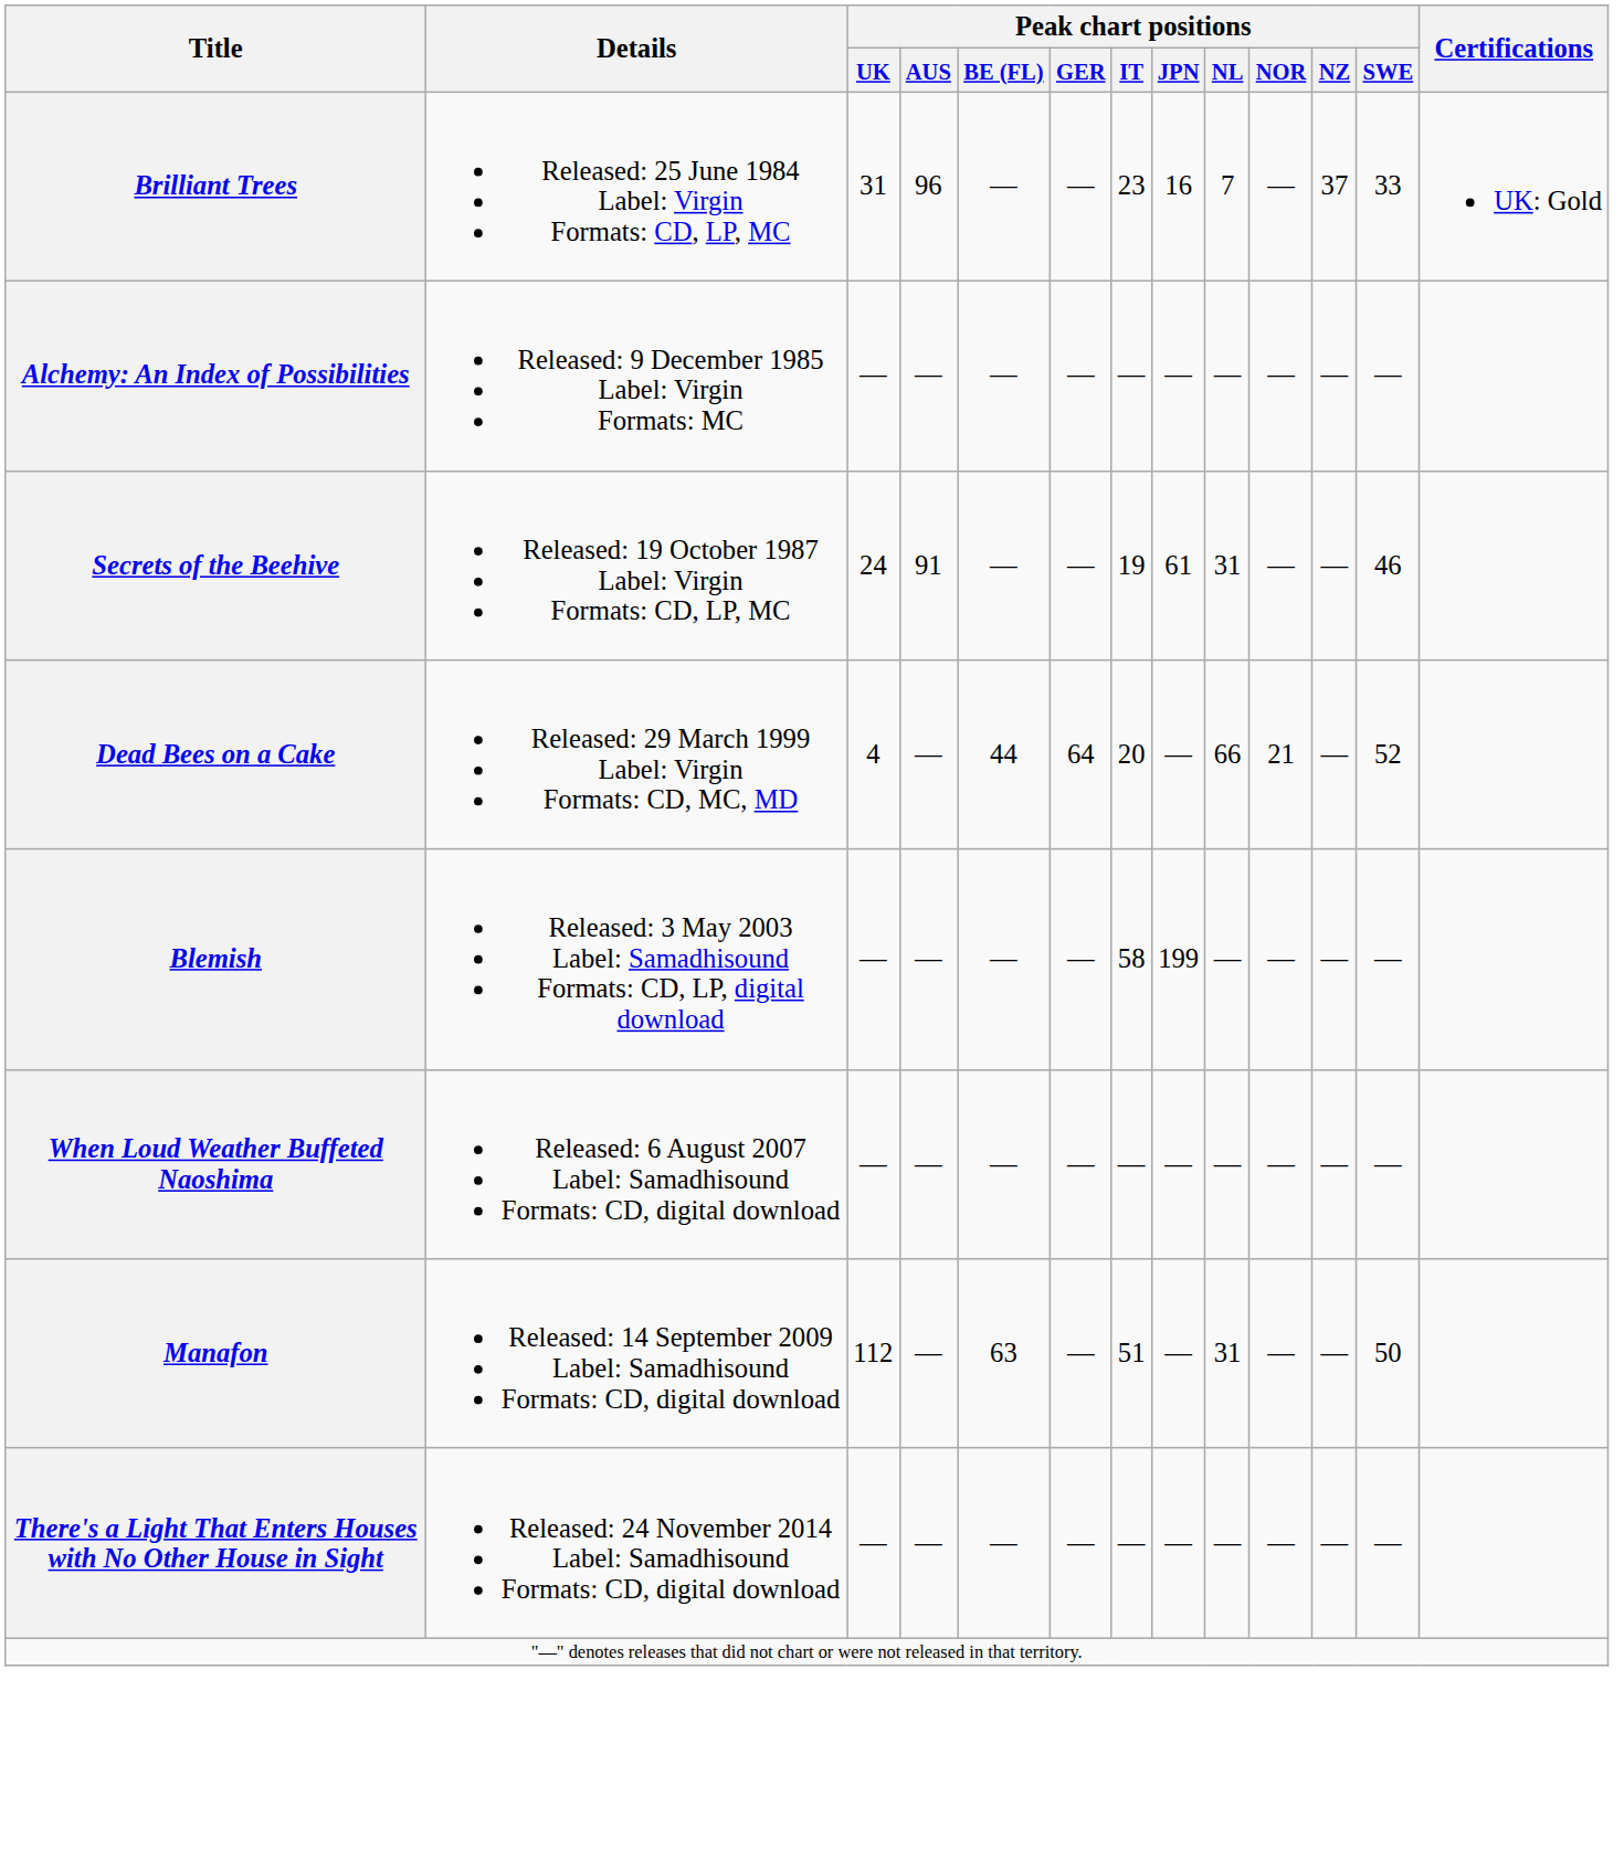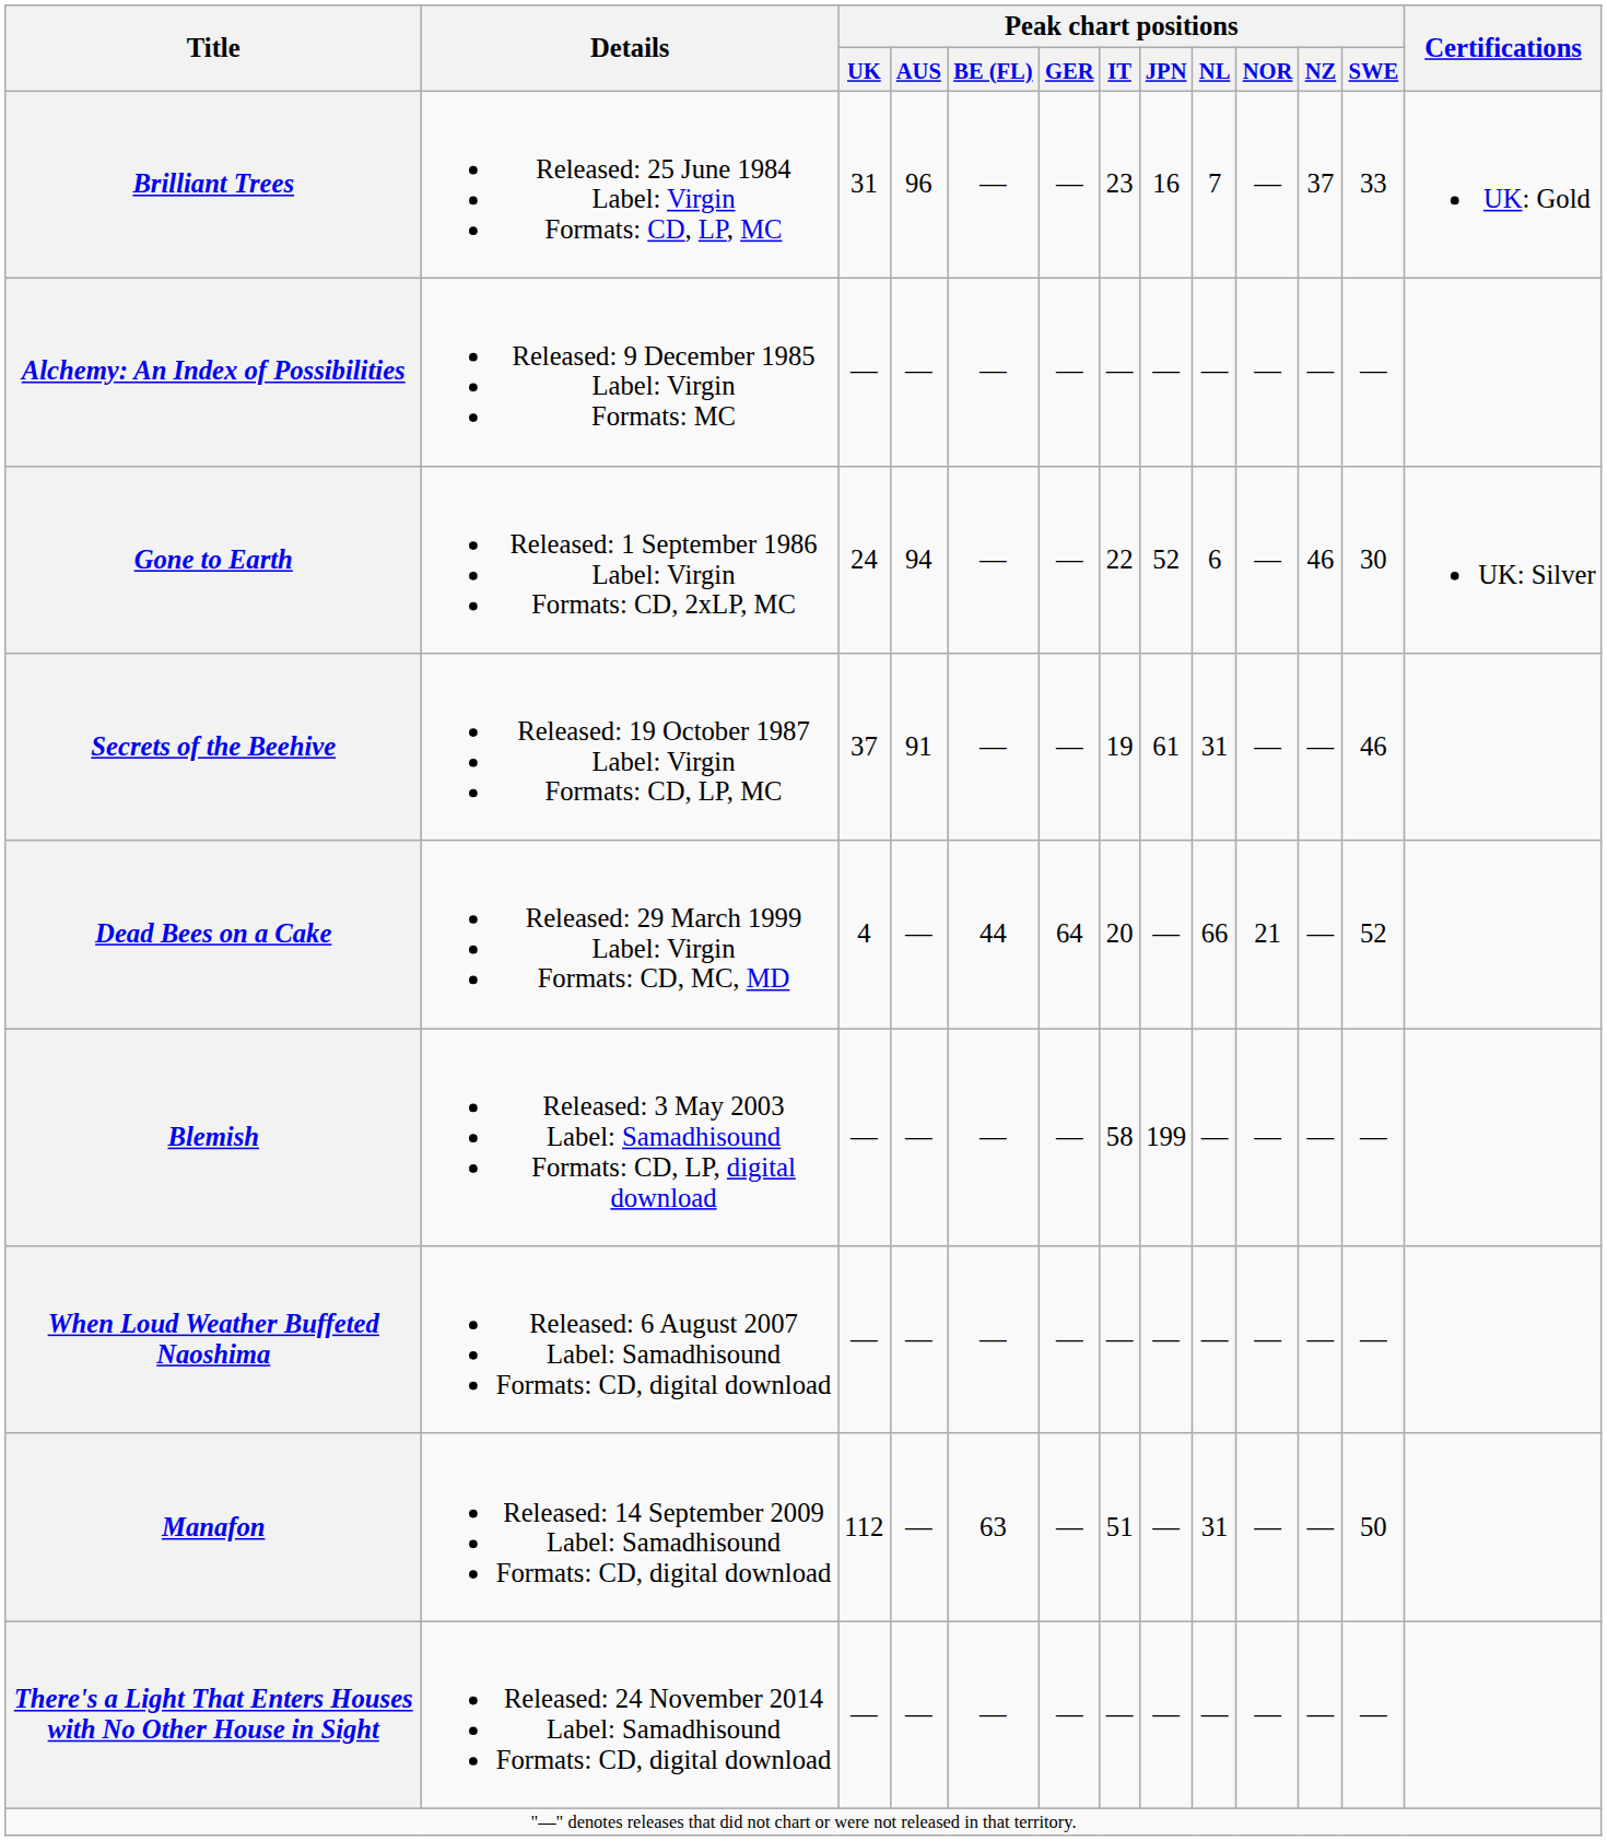 <table class="wikitable plainrowheaders" style="text-align:center;">
 <tr>
 <th scope="col" rowspan="2" scope="col" style="width:15em;">Title</th>
 <th scope="col" rowspan="2" scope="col" style="width:15em;">Details</th>
 <th colspan="10">Peak chart positions</th>
 <th rowspan="2"><a href='#'>Certifications</a></th>
 </tr>
 <tr>
 <th scope="col"><small><a href='#'>UK</a></small><br></th>
 <th scope="col"><small><a href='#'>AUS</a></small><br></th>
 <th scope="col"><small><a href='#'>BE (FL)</a></small><br></th>
 <th scope="col"><small><a href='#'>GER</a></small><br></th>
 <th scope="col"><small><a href='#'>IT</a></small><br></th>
 <th scope="col"><small><a href='#'>JPN</a></small><br></th>
 <th scope="col"><small><a href='#'>NL</a></small><br></th>
 <th scope="col"><small><a href='#'>NOR</a></small><br></th>
 <th scope="col"><small><a href='#'>NZ</a></small><br></th>
 <th scope="col"><small><a href='#'>SWE</a></small><br></th>
 </tr>
 <tr>
 <th scope="row"><em><a href='#'>Brilliant Trees</a></em></th>
 <td><br><ul><li>Released: 25 June 1984</li><li>Label: <a href='#'>Virgin</a></li><li>Formats: <a href='#'>CD</a>, <a href='#'>LP</a>, <a href='#'>MC</a></li></ul></td>
 <td>31</td>
 <td style="text-align:center;">96</td>
 <td>—</td>
 <td>—</td>
 <td>23</td>
 <td>16</td>
 <td>7</td>
 <td>—</td>
 <td>37</td>
 <td>33</td>
 <td><br><ul><li><a href='#'>UK</a>: Gold</li></ul></td>
 </tr>
 <tr>
 <th scope="row"><em><a href='#'>Alchemy: An Index of Possibilities</a></em></th>
 <td><br><ul><li>Released: 9 December 1985</li><li>Label: Virgin</li><li>Formats: MC</li></ul></td>
 <td>—</td>
 <td>—</td>
 <td>—</td>
 <td>—</td>
 <td>—</td>
 <td>—</td>
 <td>—</td>
 <td>—</td>
 <td>—</td>
 <td>—</td>
 <td></td>
 </tr>
 <tr>
+<th scope="row"><em><a href='#'>Gone to Earth</a></em></th>
+<td><br><ul><li>Released: 1 September 1986</li><li>Label: Virgin</li><li>Formats: CD, 2xLP, MC</li></ul></td>
+<td>24</td>
+<td>94</td>
+<td>—</td>
+<td>—</td>
+<td>22</td>
+<td>52</td>
+<td>6</td>
+<td>—</td>
+<td>46</td>
+<td>30</td>
+<td><br><ul><li>UK: Silver</li></ul></td>
+</tr>
+<tr>
 <th scope="row"><em><a href='#'>Secrets of the Beehive</a></em></th>
 <td><br><ul><li>Released: 19 October 1987</li><li>Label: Virgin</li><li>Formats: CD, LP, MC</li></ul></td>
-<td>24</td>
+<td>37</td>
 <td>91</td>
 <td>—</td>
 <td>—</td>
 <td>19</td>
 <td>61</td>
 <td>31</td>
 <td>—</td>
 <td>—</td>
 <td>46</td>
 <td></td>
 </tr>
 <tr>
 <th scope="row"><em><a href='#'>Dead Bees on a Cake</a></em></th>
 <td><br><ul><li>Released: 29 March 1999</li><li>Label: Virgin</li><li>Formats: CD, MC, <a href='#'>MD</a></li></ul></td>
 <td>4</td>
 <td>—</td>
 <td>44</td>
 <td>64</td>
 <td>20</td>
 <td>—</td>
 <td>66</td>
 <td>21</td>
 <td>—</td>
 <td>52</td>
 <td></td>
 </tr>
 <tr>
 <th scope="row"><em><a href='#'>Blemish</a></em></th>
 <td><br><ul><li>Released: 3 May 2003</li><li>Label: <a href='#'>Samadhisound</a></li><li>Formats: CD, LP, <a href='#'>digital download</a></li></ul></td>
 <td>—</td>
 <td>—</td>
 <td>—</td>
 <td>—</td>
 <td>58</td>
 <td>199</td>
 <td>—</td>
 <td>—</td>
 <td>—</td>
 <td>—</td>
 <td></td>
 </tr>
 <tr>
 <th scope="row"><em><a href='#'>When Loud Weather Buffeted Naoshima</a></em></th>
 <td><br><ul><li>Released: 6 August 2007</li><li>Label: Samadhisound</li><li>Formats: CD, digital download</li></ul></td>
 <td>—</td>
 <td>—</td>
 <td>—</td>
 <td>—</td>
 <td>—</td>
 <td>—</td>
 <td>—</td>
 <td>—</td>
 <td>—</td>
 <td>—</td>
 <td></td>
 </tr>
 <tr>
 <th scope="row"><em><a href='#'>Manafon</a></em></th>
 <td><br><ul><li>Released: 14 September 2009</li><li>Label: Samadhisound</li><li>Formats: CD, digital download</li></ul></td>
 <td>112</td>
 <td>—</td>
 <td>63</td>
 <td>—</td>
 <td>51</td>
 <td>—</td>
 <td>31</td>
 <td>—</td>
 <td>—</td>
 <td>50</td>
 <td></td>
 </tr>
 <tr>
 <th scope="row"><em><a href='#'>There's a Light That Enters Houses with No Other House in Sight</a></em></th>
 <td><br><ul><li>Released: 24 November 2014</li><li>Label: Samadhisound</li><li>Formats: CD, digital download</li></ul></td>
 <td>—</td>
 <td>—</td>
 <td>—</td>
 <td>—</td>
 <td>—</td>
 <td>—</td>
 <td>—</td>
 <td>—</td>
 <td>—</td>
 <td>—</td>
 <td></td>
 </tr>
 <tr>
 <td colspan="13" style="font-size:8pt">"—" denotes releases that did not chart or were not released in that territory.</td>
 </tr>
 </table>
